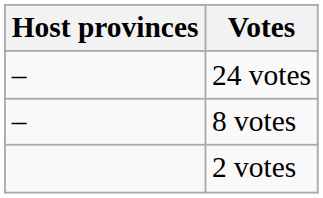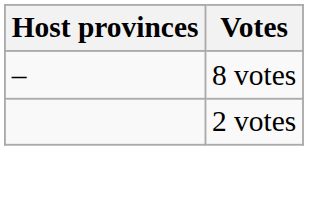 <table class="wikitable">
 <tr>
 <th>Host provinces</th>
 <th>Votes</th>
-</tr>
-<tr>
-<td>–</td>
-<td>24 votes</td>
 </tr>
 <tr>
 <td>–</td>
 <td>8 votes</td>
 </tr>
 <tr>
 <td></td>
 <td>2 votes</td>
 </tr>
 </table>
